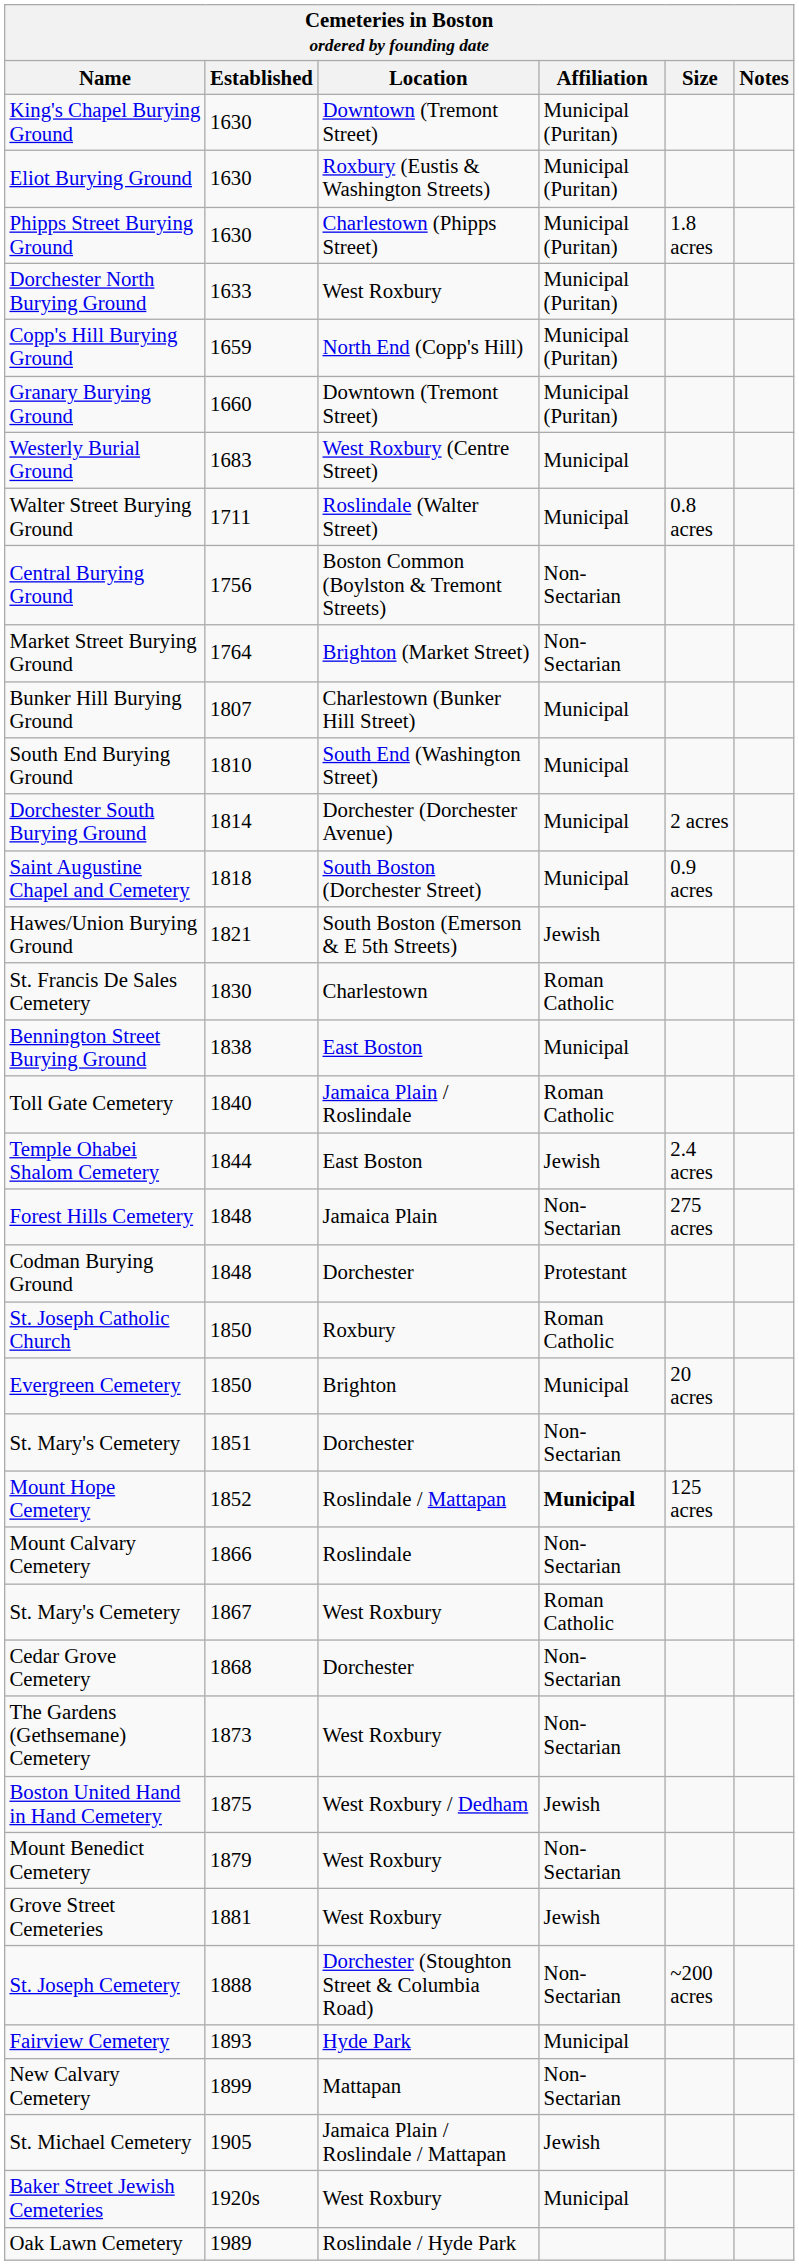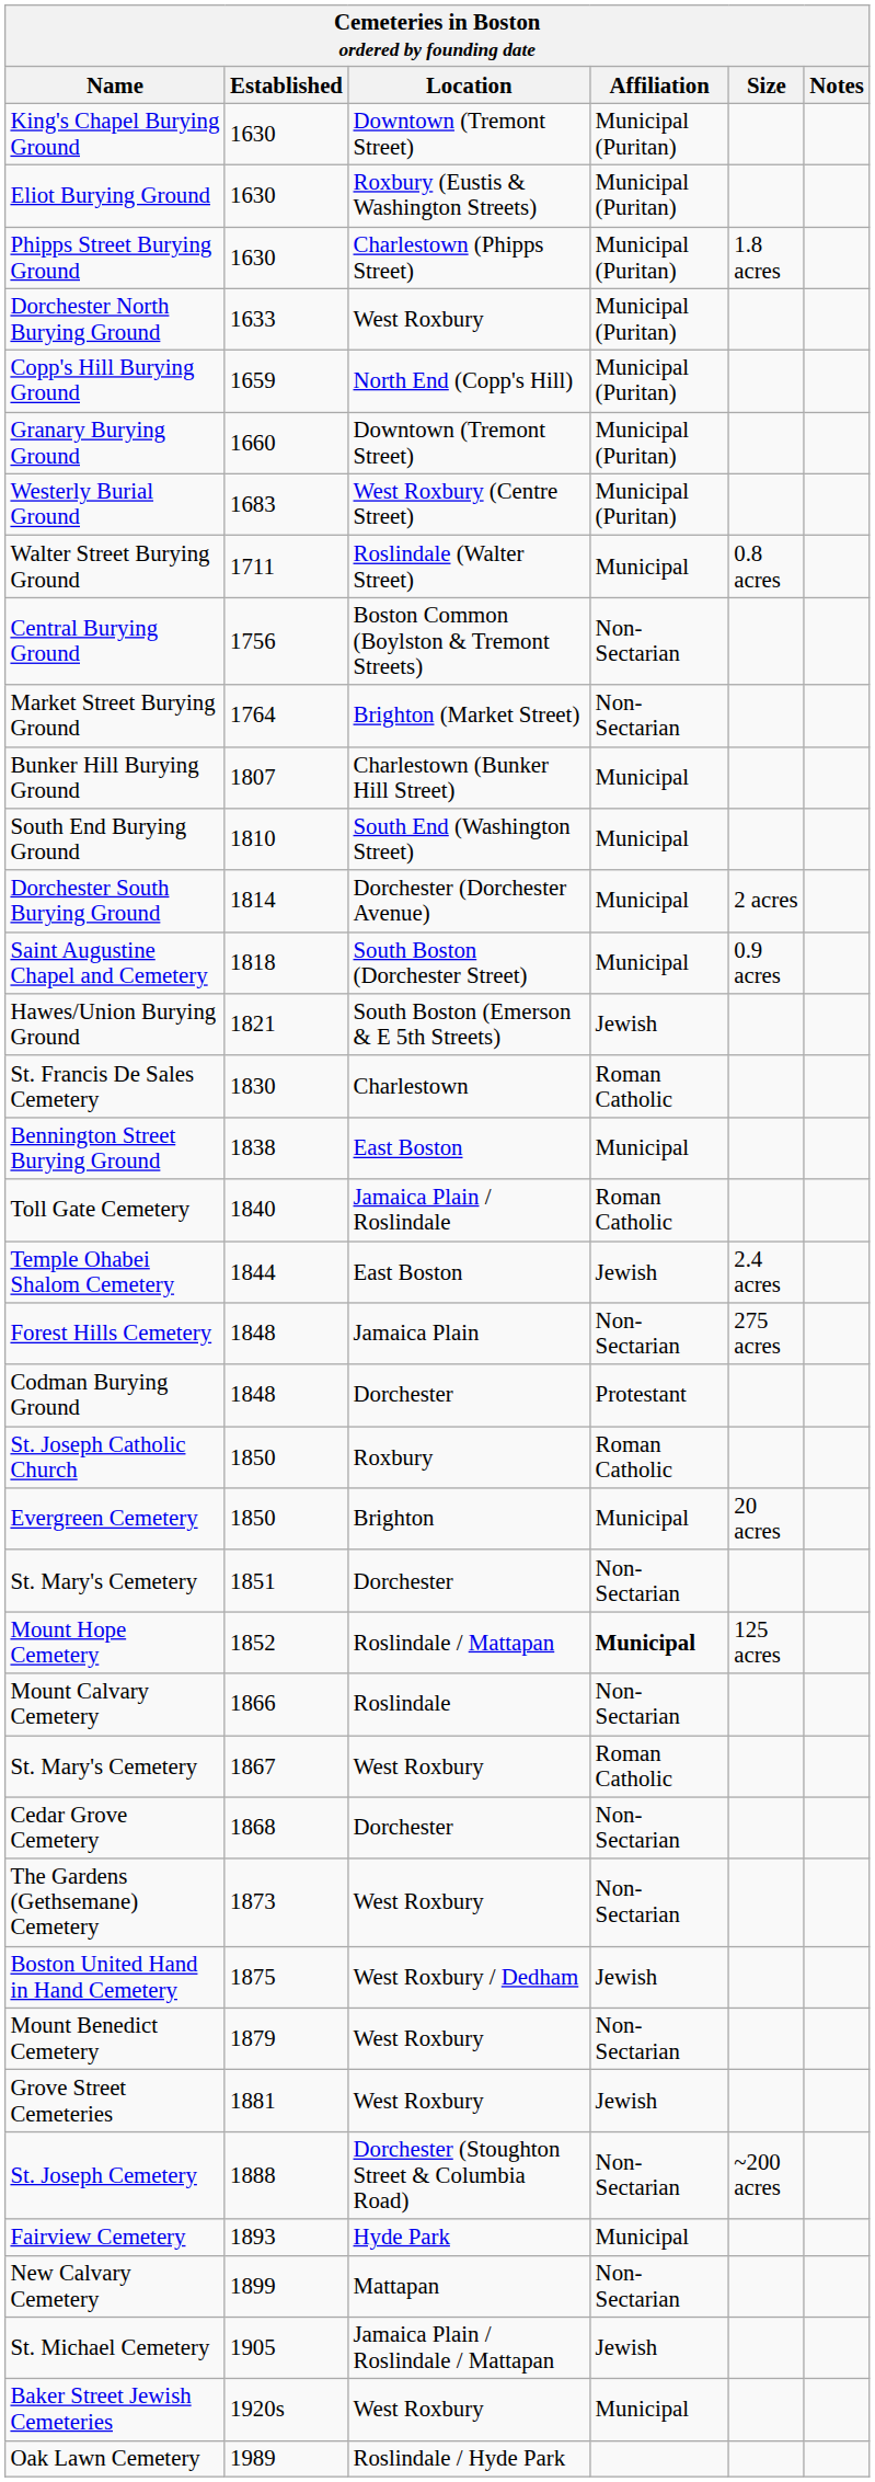 <table class="wikitable">
 <tr>
 <th colspan="6" align="center"><strong>Cemeteries in Boston</strong><br><small><em>ordered by founding date</em></small></th>
 </tr>
 <tr>
 <th>Name</th>
 <th>Established</th>
 <th>Location</th>
 <th>Affiliation</th>
 <th>Size</th>
 <th>Notes</th>
 </tr>
 <tr>
 <td><a href='#'>King's Chapel Burying Ground</a></td>
 <td>1630</td>
 <td><a href='#'>Downtown</a> (Tremont Street)</td>
 <td>Municipal (Puritan)</td>
 <td></td>
 <td></td>
 </tr>
 <tr>
 <td><a href='#'>Eliot Burying Ground</a></td>
 <td>1630</td>
 <td><a href='#'>Roxbury</a> (Eustis & Washington Streets)</td>
 <td>Municipal (Puritan)</td>
 <td></td>
 <td></td>
 </tr>
 <tr>
 <td><a href='#'>Phipps Street Burying Ground</a></td>
 <td>1630</td>
 <td><a href='#'>Charlestown</a> (Phipps Street)</td>
 <td>Municipal (Puritan)</td>
 <td>1.8 acres</td>
 <td></td>
 </tr>
 <tr>
 <td><a href='#'>Dorchester North Burying Ground</a></td>
 <td>1633</td>
 <td>West Roxbury</td>
 <td>Municipal (Puritan)</td>
 <td></td>
 <td></td>
 </tr>
 <tr>
 <td><a href='#'>Copp's Hill Burying Ground</a></td>
 <td>1659</td>
 <td><a href='#'>North End</a> (Copp's Hill)</td>
 <td>Municipal (Puritan)</td>
 <td></td>
 <td></td>
 </tr>
 <tr>
 <td><a href='#'>Granary Burying Ground</a></td>
 <td>1660</td>
 <td>Downtown (Tremont Street)</td>
 <td>Municipal (Puritan)</td>
 <td></td>
 <td></td>
 </tr>
 <tr>
 <td><a href='#'>Westerly Burial Ground</a></td>
 <td>1683</td>
 <td><a href='#'>West Roxbury</a> (Centre Street)</td>
-<td>Municipal</td>
+<td>Municipal (Puritan)</td>
 <td></td>
 <td></td>
 </tr>
 <tr>
 <td>Walter Street Burying Ground</td>
 <td>1711</td>
 <td><a href='#'>Roslindale</a> (Walter Street)</td>
 <td>Municipal</td>
 <td>0.8 acres</td>
 <td></td>
 </tr>
 <tr>
 <td><a href='#'>Central Burying Ground</a></td>
 <td>1756</td>
 <td>Boston Common (Boylston & Tremont Streets)</td>
 <td>Non-Sectarian</td>
 <td></td>
 <td></td>
 </tr>
 <tr>
 <td>Market Street Burying Ground</td>
 <td>1764</td>
 <td><a href='#'>Brighton</a> (Market Street)</td>
 <td>Non-Sectarian</td>
 <td></td>
 <td></td>
 </tr>
 <tr>
 <td>Bunker Hill Burying Ground</td>
 <td>1807</td>
 <td>Charlestown (Bunker Hill Street)</td>
 <td>Municipal</td>
 <td></td>
 <td></td>
 </tr>
 <tr>
 <td>South End Burying Ground</td>
 <td>1810</td>
 <td><a href='#'>South End</a> (Washington Street)</td>
 <td>Municipal</td>
 <td></td>
 <td></td>
 </tr>
 <tr>
 <td><a href='#'>Dorchester South Burying Ground</a></td>
 <td>1814</td>
 <td>Dorchester (Dorchester Avenue)</td>
 <td>Municipal</td>
 <td>2 acres</td>
 <td></td>
 </tr>
 <tr>
 <td><a href='#'>Saint Augustine Chapel and Cemetery</a></td>
 <td>1818</td>
 <td><a href='#'>South Boston</a> (Dorchester Street)</td>
 <td>Municipal</td>
 <td>0.9 acres</td>
 <td></td>
 </tr>
 <tr>
 <td>Hawes/Union Burying Ground</td>
 <td>1821</td>
 <td>South Boston (Emerson & E 5th Streets)</td>
 <td>Jewish</td>
 <td></td>
 <td></td>
 </tr>
 <tr>
 <td>St. Francis De Sales Cemetery</td>
 <td>1830</td>
 <td>Charlestown</td>
 <td>Roman Catholic</td>
 <td></td>
 <td></td>
 </tr>
 <tr>
 <td><a href='#'>Bennington Street Burying Ground</a></td>
 <td>1838</td>
 <td><a href='#'>East Boston</a></td>
 <td>Municipal</td>
 <td></td>
 <td></td>
 </tr>
 <tr>
 <td>Toll Gate Cemetery</td>
 <td>1840</td>
 <td><a href='#'>Jamaica Plain</a> / Roslindale</td>
 <td>Roman Catholic</td>
 <td></td>
 <td></td>
 </tr>
 <tr>
 <td><a href='#'>Temple Ohabei Shalom Cemetery</a></td>
 <td>1844</td>
 <td>East Boston</td>
 <td>Jewish</td>
 <td>2.4 acres</td>
 <td></td>
 </tr>
 <tr>
 <td><a href='#'>Forest Hills Cemetery</a></td>
 <td>1848</td>
 <td>Jamaica Plain</td>
 <td>Non-Sectarian</td>
 <td>275 acres</td>
 <td></td>
 </tr>
 <tr>
 <td>Codman Burying Ground</td>
 <td>1848</td>
 <td>Dorchester</td>
 <td>Protestant</td>
 <td></td>
 <td></td>
 </tr>
 <tr>
 <td><a href='#'>St. Joseph Catholic Church</a></td>
 <td>1850</td>
 <td>Roxbury</td>
 <td>Roman Catholic</td>
 <td></td>
 <td></td>
 </tr>
 <tr>
 <td><a href='#'>Evergreen Cemetery</a></td>
 <td>1850</td>
 <td>Brighton</td>
 <td>Municipal</td>
 <td>20 acres</td>
 <td></td>
 </tr>
 <tr>
 <td>St. Mary's Cemetery</td>
 <td>1851</td>
 <td>Dorchester</td>
 <td>Non-Sectarian</td>
 <td></td>
 <td></td>
 </tr>
 <tr>
 <td><a href='#'>Mount Hope Cemetery</a></td>
 <td>1852</td>
 <td>Roslindale / <a href='#'>Mattapan</a></td>
 <td><strong>Municipal</strong></td>
 <td>125 acres</td>
 <td></td>
 </tr>
 <tr>
 <td>Mount Calvary Cemetery</td>
 <td>1866</td>
 <td>Roslindale</td>
 <td>Non-Sectarian</td>
 <td></td>
 <td></td>
 </tr>
 <tr>
 <td>St. Mary's Cemetery</td>
 <td>1867</td>
 <td>West Roxbury</td>
 <td>Roman Catholic</td>
 <td></td>
 <td></td>
 </tr>
 <tr>
 <td>Cedar Grove Cemetery</td>
 <td>1868</td>
 <td>Dorchester</td>
 <td>Non-Sectarian</td>
 <td></td>
 <td></td>
 </tr>
 <tr>
 <td>The Gardens (Gethsemane) Cemetery</td>
 <td>1873</td>
 <td>West Roxbury</td>
 <td>Non-Sectarian</td>
 <td></td>
 <td></td>
 </tr>
 <tr>
 <td><a href='#'>Boston United Hand in Hand Cemetery</a></td>
 <td>1875</td>
 <td>West Roxbury / <a href='#'>Dedham</a></td>
 <td>Jewish</td>
 <td></td>
 <td></td>
 </tr>
 <tr>
 <td>Mount Benedict Cemetery</td>
 <td>1879</td>
 <td>West Roxbury</td>
 <td>Non-Sectarian</td>
 <td></td>
 <td></td>
 </tr>
 <tr>
 <td>Grove Street Cemeteries</td>
 <td>1881</td>
 <td>West Roxbury</td>
 <td>Jewish</td>
 <td></td>
 <td></td>
 </tr>
 <tr>
 <td><a href='#'>St. Joseph Cemetery</a></td>
 <td>1888</td>
 <td><a href='#'>Dorchester</a> (Stoughton Street & Columbia Road)</td>
 <td>Non-Sectarian</td>
 <td>~200 acres</td>
 <td></td>
 </tr>
 <tr>
 <td><a href='#'>Fairview Cemetery</a></td>
 <td>1893</td>
 <td><a href='#'>Hyde Park</a></td>
 <td>Municipal</td>
 <td></td>
 <td></td>
 </tr>
 <tr>
 <td>New Calvary Cemetery</td>
 <td>1899</td>
 <td>Mattapan</td>
 <td>Non-Sectarian</td>
 <td></td>
 <td></td>
 </tr>
 <tr>
 <td>St. Michael Cemetery</td>
 <td>1905</td>
 <td>Jamaica Plain / Roslindale / Mattapan</td>
 <td>Jewish</td>
 <td></td>
 <td></td>
 </tr>
 <tr>
 <td><a href='#'>Baker Street Jewish Cemeteries</a></td>
 <td>1920s</td>
 <td>West Roxbury</td>
 <td>Municipal</td>
 <td></td>
 <td></td>
 </tr>
 <tr>
 <td>Oak Lawn Cemetery</td>
 <td>1989</td>
 <td>Roslindale / Hyde Park</td>
 <td></td>
 <td></td>
 <td></td>
 </tr>
 </table>
